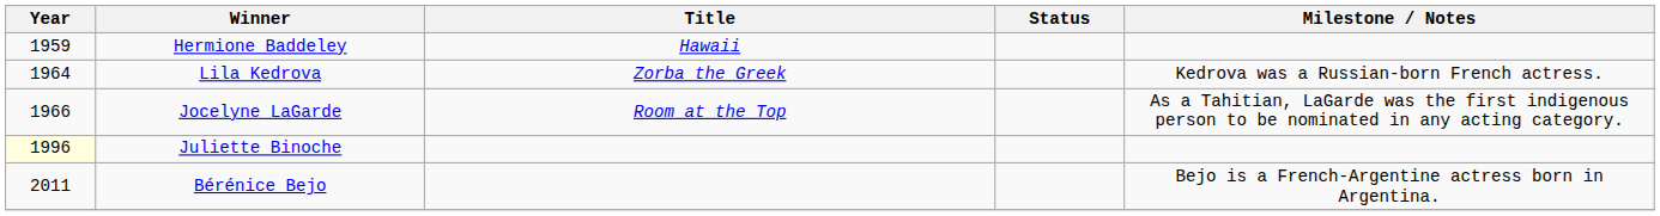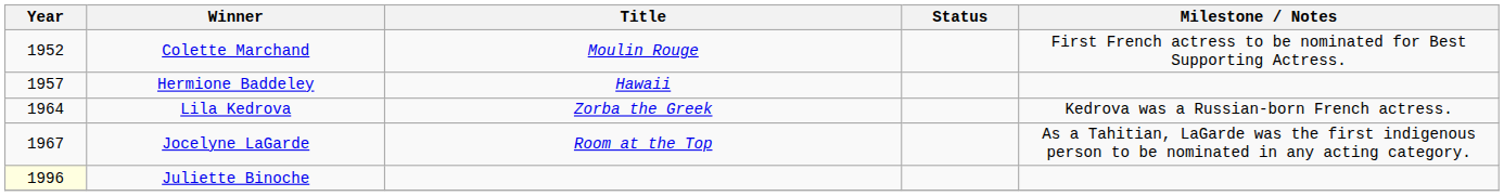 <table class="wikitable" style="text-align: center" width="100%" cellpadding="5">
 <tr>
 <th width="50">Year</th>
 <th width="200">Winner</th>
 <th width="350">Title</th>
 <th width="75">Status</th>
 <th width="325">Milestone / Notes</th>
 </tr>
 <tr>
-<td>1959</td>
+<td align="center">1952</td>
+<td><a href='#'>Colette Marchand</a></td>
+<td><em><a href='#'>Moulin Rouge</a></em></td>
+<td></td>
+<td>First French actress to be nominated for Best Supporting Actress.</td>
+</tr>
+<tr>
+<td>1957</td>
 <td><a href='#'>Hermione Baddeley</a></td>
 <td><em><a href='#'>Hawaii</a></em></td>
 <td></td>
 <td></td>
 </tr>
 <tr>
 <td>1964</td>
 <td><a href='#'>Lila Kedrova</a></td>
 <td><em><a href='#'>Zorba the Greek</a></em></td>
 <td></td>
 <td>Kedrova was a Russian-born French actress.</td>
 </tr>
 <tr>
-<td align="center">1966</td>
+<td align="center">1967</td>
 <td><a href='#'>Jocelyne LaGarde</a></td>
 <td><em><a href='#'>Room at the Top</a></em></td>
 <td></td>
 <td>As a Tahitian, LaGarde was the first indigenous person to be nominated in any acting category.</td>
 </tr>
 <tr>
 <td align="center" style="background: lightyellow;">1996</td>
 <td><a href='#'>Juliette Binoche</a></td>
 <td><em></em></td>
 <td></td>
 <td></td>
 </tr>
 <tr>
-<td align="center">2011</td>
-<td><a href='#'>Bérénice Bejo</a></td>
-<td><em></em></td>
-<td></td>
-<td>Bejo is a French-Argentine actress born in Argentina.</td>
-</tr>
-<tr>
 </tr>
 </table>
